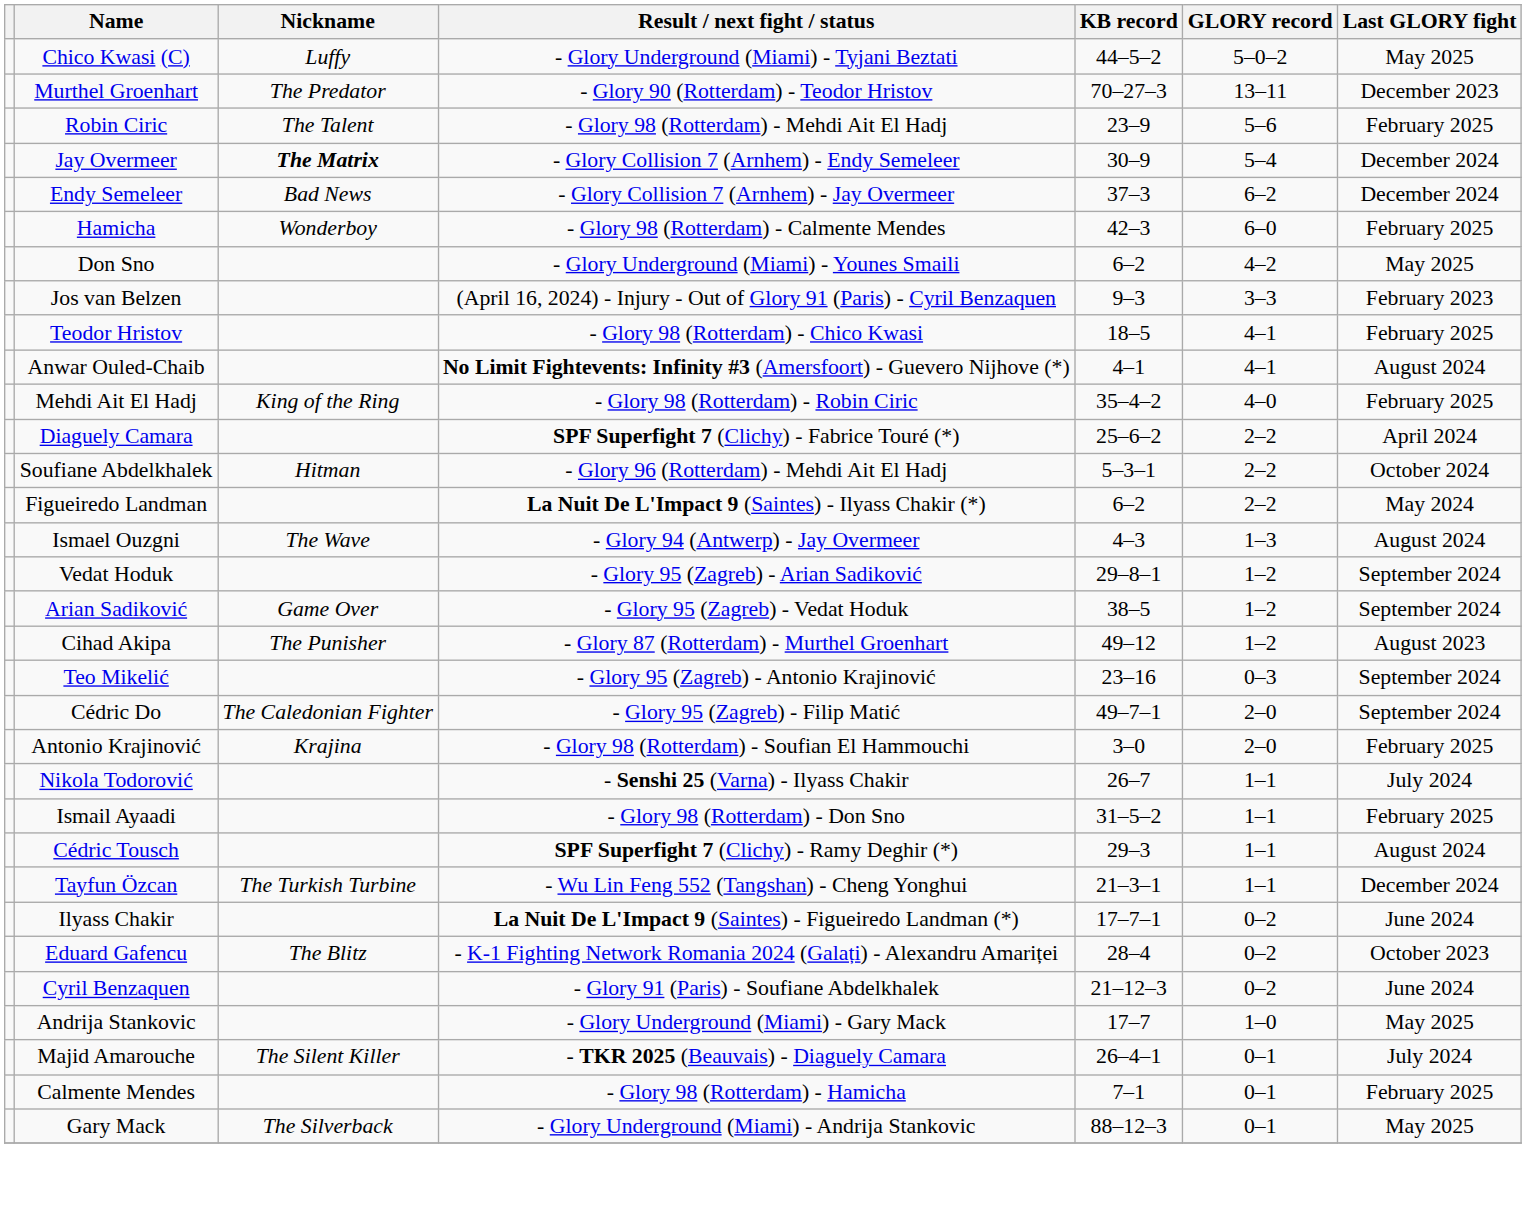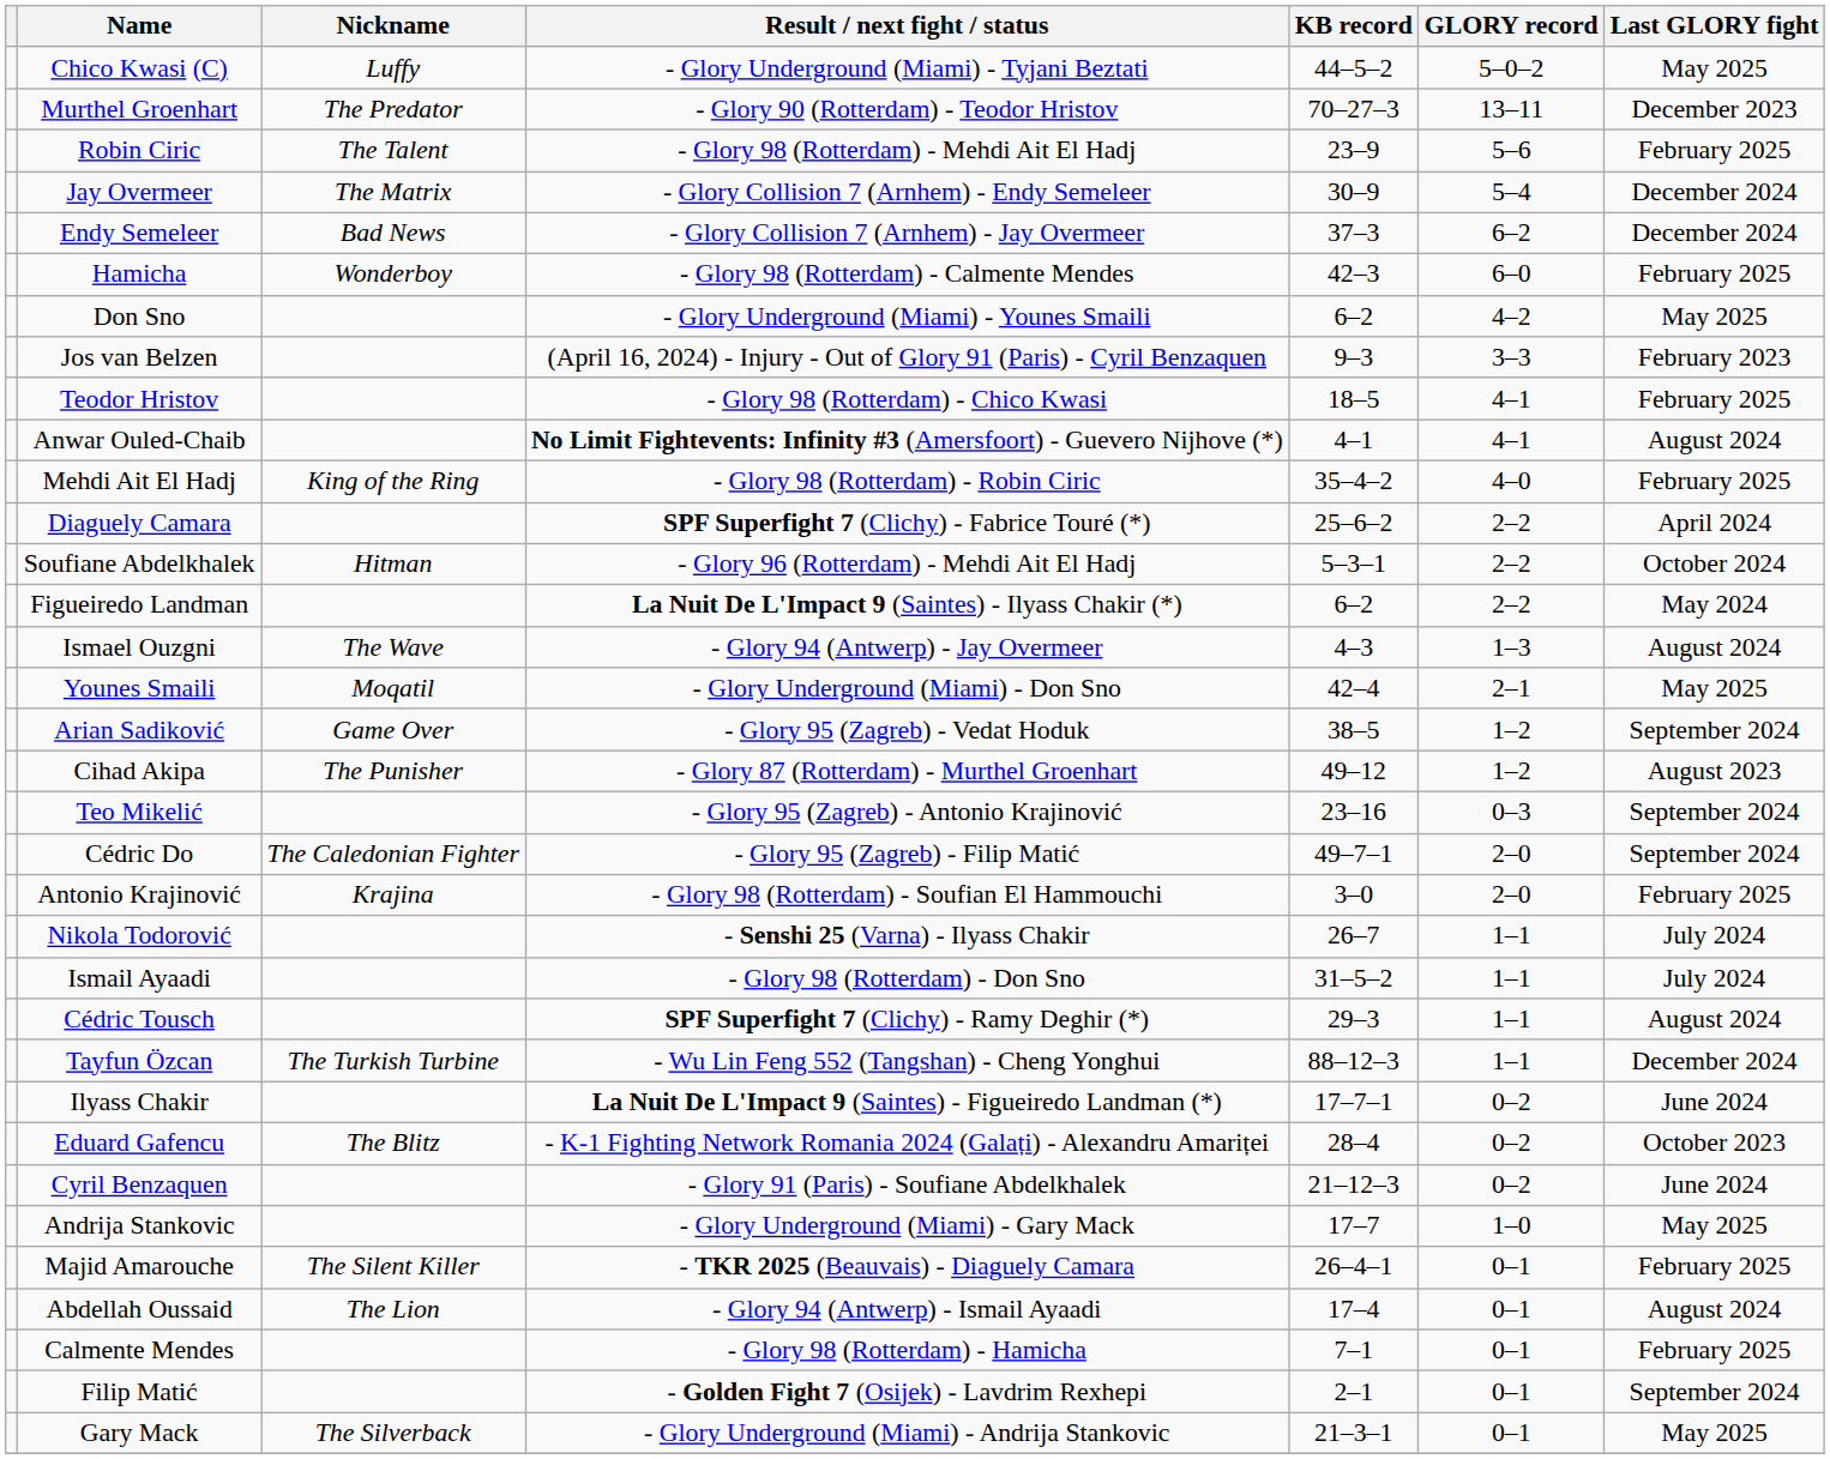 <table class="wikitable sortable" style="text-align:center">
 <tr>
 <th></th>
 <th>Name</th>
 <th>Nickname</th>
 <th>Result / next fight / status</th>
 <th>KB record</th>
 <th>GLORY record</th>
 <th>Last GLORY fight</th>
 </tr>
 <tr>
 <td></td>
 <td><a href='#'>Chico Kwasi</a> <a href='#'>(C)</a></td>
 <td><em>Luffy</em></td>
 <td> - <a href='#'>Glory Underground</a> (<a href='#'>Miami</a>) - <a href='#'>Tyjani Beztati</a></td>
 <td>44–5–2</td>
 <td>5–0–2</td>
 <td>May 2025</td>
 </tr>
 <tr>
 <td></td>
 <td><a href='#'>Murthel Groenhart</a></td>
 <td><em>The Predator</em></td>
 <td> - <a href='#'>Glory 90</a> (<a href='#'>Rotterdam</a>) - <a href='#'>Teodor Hristov</a></td>
 <td>70–27–3</td>
 <td>13–11</td>
 <td>December 2023</td>
 </tr>
 <tr>
 <td></td>
 <td><a href='#'>Robin Ciric</a></td>
 <td><em>The Talent</em></td>
 <td> - <a href='#'>Glory 98</a> (<a href='#'>Rotterdam</a>) - Mehdi Ait El Hadj</td>
 <td>23–9</td>
 <td>5–6</td>
 <td>February 2025</td>
 </tr>
 <tr>
 <td></td>
 <td><a href='#'>Jay Overmeer</a></td>
-<td><strong><em>The Matrix</em></strong></td>
+<td><em>The Matrix</em></td>
 <td> - <a href='#'>Glory Collision 7</a> (<a href='#'>Arnhem</a>) - <a href='#'>Endy Semeleer</a></td>
 <td>30–9</td>
 <td>5–4</td>
 <td>December 2024</td>
 </tr>
 <tr>
 <td></td>
 <td><a href='#'>Endy Semeleer</a></td>
 <td><em>Bad News</em></td>
 <td> - <a href='#'>Glory Collision 7</a> (<a href='#'>Arnhem</a>) - <a href='#'>Jay Overmeer</a></td>
 <td>37–3</td>
 <td>6–2</td>
 <td>December 2024</td>
 </tr>
 <tr>
 <td></td>
 <td><a href='#'>Hamicha</a></td>
 <td><em>Wonderboy</em></td>
 <td> - <a href='#'>Glory 98</a> (<a href='#'>Rotterdam</a>) - Calmente Mendes</td>
 <td>42–3</td>
 <td>6–0</td>
 <td>February 2025</td>
 </tr>
 <tr>
 <td></td>
 <td>Don Sno</td>
 <td></td>
 <td> - <a href='#'>Glory Underground</a> (<a href='#'>Miami</a>) - <a href='#'>Younes Smaili</a></td>
 <td>6–2</td>
 <td>4–2</td>
 <td>May 2025</td>
 </tr>
 <tr>
 <td></td>
 <td>Jos van Belzen</td>
 <td></td>
 <td>(April 16, 2024) - Injury - Out of <a href='#'>Glory 91</a> (<a href='#'>Paris</a>) - <a href='#'>Cyril Benzaquen</a></td>
 <td>9–3</td>
 <td>3–3</td>
 <td>February 2023</td>
 </tr>
 <tr>
 <td></td>
 <td><a href='#'>Teodor Hristov</a></td>
 <td></td>
 <td> - <a href='#'>Glory 98</a> (<a href='#'>Rotterdam</a>) - <a href='#'>Chico Kwasi</a></td>
 <td>18–5</td>
 <td>4–1</td>
 <td>February 2025</td>
 </tr>
 <tr>
 <td></td>
 <td>Anwar Ouled-Chaib</td>
 <td></td>
 <td><strong>No Limit Fightevents: Infinity #3</strong> (<a href='#'>Amersfoort</a>) - Guevero Nijhove (*<strong></strong>)</td>
 <td>4–1</td>
 <td>4–1</td>
 <td>August 2024</td>
 </tr>
 <tr>
 <td></td>
 <td>Mehdi Ait El Hadj</td>
 <td><em>King of the Ring</em></td>
 <td> - <a href='#'>Glory 98</a> (<a href='#'>Rotterdam</a>) - <a href='#'>Robin Ciric</a></td>
 <td>35–4–2</td>
 <td>4–0</td>
 <td>February 2025</td>
 </tr>
 <tr>
 <td></td>
 <td><a href='#'>Diaguely Camara</a></td>
 <td></td>
 <td><strong>SPF Superfight 7</strong> (<a href='#'>Clichy</a>) - Fabrice Touré (*<strong></strong>)</td>
 <td>25–6–2</td>
 <td>2–2</td>
 <td>April 2024</td>
 </tr>
 <tr>
 <td></td>
 <td>Soufiane Abdelkhalek</td>
 <td><em>Hitman</em></td>
 <td> - <a href='#'>Glory 96</a> (<a href='#'>Rotterdam</a>) - Mehdi Ait El Hadj</td>
 <td>5–3–1</td>
 <td>2–2</td>
 <td>October 2024</td>
 </tr>
 <tr>
 <td></td>
 <td>Figueiredo Landman</td>
 <td></td>
 <td><strong>La Nuit De L'Impact 9</strong> (<a href='#'>Saintes</a>) - Ilyass Chakir (*<strong></strong>)</td>
 <td>6–2</td>
 <td>2–2</td>
 <td>May 2024</td>
 </tr>
 <tr>
 <td></td>
 <td>Ismael Ouzgni</td>
 <td><em>The Wave</em></td>
 <td> - <a href='#'>Glory 94</a> (<a href='#'>Antwerp</a>) - <a href='#'>Jay Overmeer</a></td>
 <td>4–3</td>
 <td>1–3</td>
 <td>August 2024</td>
 </tr>
 <tr>
 <td></td>
-<td>Vedat Hoduk</td>
-<td></td>
-<td> - <a href='#'>Glory 95</a> (<a href='#'>Zagreb</a>) - <a href='#'>Arian Sadiković</a></td>
-<td>29–8–1</td>
-<td>1–2</td>
-<td>September 2024</td>
+<td><a href='#'>Younes Smaili</a></td>
+<td><em>Moqatil</em></td>
+<td> - <a href='#'>Glory Underground</a> (<a href='#'>Miami</a>) - Don Sno</td>
+<td>42–4</td>
+<td>2–1</td>
+<td>May 2025</td>
 </tr>
 <tr>
 <td></td>
 <td><a href='#'>Arian Sadiković</a></td>
 <td><em>Game Over</em></td>
 <td> - <a href='#'>Glory 95</a> (<a href='#'>Zagreb</a>) - Vedat Hoduk</td>
 <td>38–5</td>
 <td>1–2</td>
 <td>September 2024</td>
 </tr>
 <tr>
 <td></td>
 <td>Cihad Akipa</td>
 <td><em>The Punisher</em></td>
 <td> - <a href='#'>Glory 87</a> (<a href='#'>Rotterdam</a>) - <a href='#'>Murthel Groenhart</a></td>
 <td>49–12</td>
 <td>1–2</td>
 <td>August 2023</td>
 </tr>
 <tr>
 <td></td>
 <td><a href='#'>Teo Mikelić</a></td>
 <td></td>
 <td> - <a href='#'>Glory 95</a> (<a href='#'>Zagreb</a>) - Antonio Krajinović</td>
 <td>23–16</td>
 <td>0–3</td>
 <td>September 2024</td>
 </tr>
 <tr>
 <td></td>
 <td>Cédric Do</td>
 <td><em>The Caledonian Fighter</em></td>
 <td> - <a href='#'>Glory 95</a> (<a href='#'>Zagreb</a>) - Filip Matić</td>
 <td>49–7–1</td>
 <td>2–0</td>
 <td>September 2024</td>
 </tr>
 <tr>
 <td></td>
 <td>Antonio Krajinović</td>
 <td><em>Krajina</em></td>
 <td> - <a href='#'>Glory 98</a> (<a href='#'>Rotterdam</a>) - Soufian El Hammouchi</td>
 <td>3–0</td>
 <td>2–0</td>
 <td>February 2025</td>
 </tr>
 <tr>
 <td></td>
 <td><a href='#'>Nikola Todorović</a></td>
 <td></td>
 <td> - <strong>Senshi 25</strong> (<a href='#'>Varna</a>) - Ilyass Chakir</td>
 <td>26–7</td>
 <td>1–1</td>
 <td>July 2024</td>
 </tr>
 <tr>
 <td></td>
 <td>Ismail Ayaadi</td>
 <td></td>
 <td> - <a href='#'>Glory 98</a> (<a href='#'>Rotterdam</a>) - Don Sno</td>
 <td>31–5–2</td>
 <td>1–1</td>
-<td>February 2025</td>
+<td>July 2024</td>
 </tr>
 <tr>
 <td></td>
 <td><a href='#'>Cédric Tousch</a></td>
 <td></td>
 <td><strong>SPF Superfight 7</strong> (<a href='#'>Clichy</a>) - Ramy Deghir (*<strong></strong>)</td>
 <td>29–3</td>
 <td>1–1</td>
 <td>August 2024</td>
 </tr>
 <tr>
 <td></td>
 <td><a href='#'>Tayfun Özcan</a></td>
 <td><em>The Turkish Turbine</em></td>
 <td> - <a href='#'>Wu Lin Feng 552</a> (<a href='#'>Tangshan</a>) - Cheng Yonghui</td>
-<td>21–3–1</td>
+<td>88–12–3</td>
 <td>1–1</td>
 <td>December 2024</td>
 </tr>
 <tr>
 <td></td>
 <td>Ilyass Chakir</td>
 <td></td>
 <td><strong>La Nuit De L'Impact 9</strong> (<a href='#'>Saintes</a>) - Figueiredo Landman (*<strong></strong>)</td>
 <td>17–7–1</td>
 <td>0–2</td>
 <td>June 2024</td>
 </tr>
 <tr>
 <td></td>
 <td><a href='#'>Eduard Gafencu</a></td>
 <td><em>The Blitz</em></td>
 <td> - <a href='#'>K-1 Fighting Network Romania 2024</a> (<a href='#'>Galați</a>) - Alexandru Amariței</td>
 <td>28–4</td>
 <td>0–2</td>
 <td>October 2023</td>
 </tr>
 <tr>
 <td></td>
 <td><a href='#'>Cyril Benzaquen</a></td>
 <td></td>
 <td> - <a href='#'>Glory 91</a> (<a href='#'>Paris</a>) - Soufiane Abdelkhalek</td>
 <td>21–12–3</td>
 <td>0–2</td>
 <td>June 2024</td>
 </tr>
 <tr>
 <td></td>
 <td>Andrija Stankovic</td>
 <td></td>
 <td> - <a href='#'>Glory Underground</a> (<a href='#'>Miami</a>) - Gary Mack</td>
 <td>17–7</td>
 <td>1–0</td>
 <td>May 2025</td>
 </tr>
 <tr>
 <td></td>
 <td>Majid Amarouche</td>
 <td><em>The Silent Killer</em></td>
 <td> - <strong>TKR 2025</strong> (<a href='#'>Beauvais</a>) - <a href='#'>Diaguely Camara</a></td>
 <td>26–4–1</td>
 <td>0–1</td>
-<td>July 2024</td>
+<td>February 2025</td>
+</tr>
+<tr>
+<td></td>
+<td>Abdellah Oussaid</td>
+<td><em>The Lion</em></td>
+<td> - <a href='#'>Glory 94</a> (<a href='#'>Antwerp</a>) - Ismail Ayaadi</td>
+<td>17–4</td>
+<td>0–1</td>
+<td>August 2024</td>
 </tr>
 <tr>
 <td></td>
 <td>Calmente Mendes</td>
 <td></td>
 <td> - <a href='#'>Glory 98</a> (<a href='#'>Rotterdam</a>) - <a href='#'>Hamicha</a></td>
 <td>7–1</td>
 <td>0–1</td>
 <td>February 2025</td>
 </tr>
 <tr>
 <td></td>
+<td>Filip Matić</td>
+<td></td>
+<td> - <strong>Golden Fight 7</strong> (<a href='#'>Osijek</a>) - Lavdrim Rexhepi</td>
+<td>2–1</td>
+<td>0–1</td>
+<td>September 2024</td>
+</tr>
+<tr>
+<td></td>
 <td>Gary Mack</td>
 <td><em>The Silverback</em></td>
 <td> - <a href='#'>Glory Underground</a> (<a href='#'>Miami</a>) - Andrija Stankovic</td>
-<td>88–12–3</td>
+<td>21–3–1</td>
 <td>0–1</td>
 <td>May 2025</td>
 </tr>
 <tr>
 </tr>
 </table>
